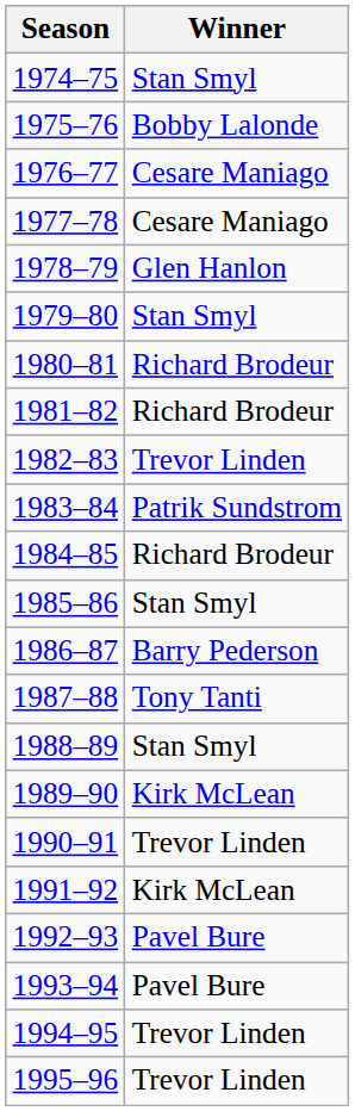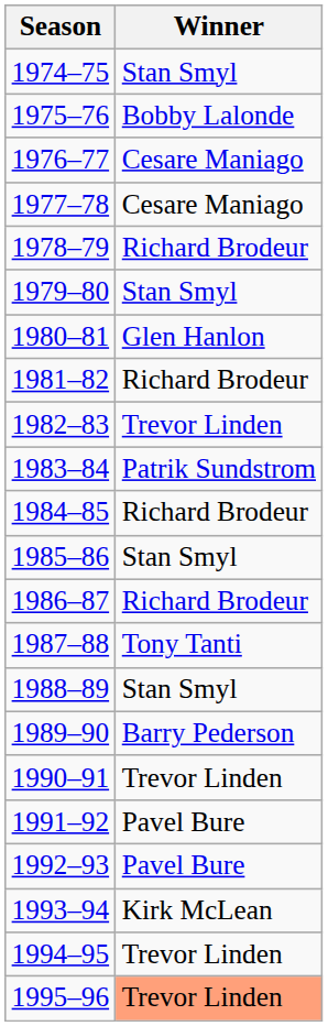 <table class="wikitable">
 <tr>
 <th>Season</th>
 <th>Winner</th>
 </tr>
 <tr>
 <td><a href='#'>1974–75</a></td>
 <td><a href='#'>Stan Smyl</a></td>
 </tr>
 <tr>
 <td><a href='#'>1975–76</a></td>
 <td><a href='#'>Bobby Lalonde</a></td>
 </tr>
 <tr>
 <td><a href='#'>1976–77</a></td>
 <td><a href='#'>Cesare Maniago</a></td>
 </tr>
 <tr>
 <td><a href='#'>1977–78</a></td>
 <td>Cesare Maniago</td>
 </tr>
 <tr>
 <td><a href='#'>1978–79</a></td>
-<td><a href='#'>Glen Hanlon</a></td>
+<td><a href='#'>Richard Brodeur</a></td>
 </tr>
 <tr>
 <td><a href='#'>1979–80</a></td>
 <td><a href='#'>Stan Smyl</a></td>
 </tr>
 <tr>
 <td><a href='#'>1980–81</a></td>
-<td><a href='#'>Richard Brodeur</a></td>
+<td><a href='#'>Glen Hanlon</a></td>
 </tr>
 <tr>
 <td><a href='#'>1981–82</a></td>
 <td>Richard Brodeur</td>
 </tr>
 <tr>
 <td><a href='#'>1982–83</a></td>
 <td><a href='#'>Trevor Linden</a></td>
 </tr>
 <tr>
 <td><a href='#'>1983–84</a></td>
 <td><a href='#'>Patrik Sundstrom</a></td>
 </tr>
 <tr>
 <td><a href='#'>1984–85</a></td>
 <td>Richard Brodeur</td>
 </tr>
 <tr>
 <td><a href='#'>1985–86</a></td>
 <td>Stan Smyl</td>
 </tr>
 <tr>
 <td><a href='#'>1986–87</a></td>
-<td><a href='#'>Barry Pederson</a></td>
+<td><a href='#'>Richard Brodeur</a></td>
 </tr>
 <tr>
 <td><a href='#'>1987–88</a></td>
 <td><a href='#'>Tony Tanti</a></td>
 </tr>
 <tr>
 <td><a href='#'>1988–89</a></td>
 <td>Stan Smyl</td>
 </tr>
 <tr>
 <td><a href='#'>1989–90</a></td>
-<td><a href='#'>Kirk McLean</a></td>
+<td><a href='#'>Barry Pederson</a></td>
 </tr>
 <tr>
 <td><a href='#'>1990–91</a></td>
 <td>Trevor Linden</td>
 </tr>
 <tr>
 <td><a href='#'>1991–92</a></td>
-<td>Kirk McLean</td>
+<td>Pavel Bure</td>
 </tr>
 <tr>
 <td><a href='#'>1992–93</a></td>
 <td><a href='#'>Pavel Bure</a></td>
 </tr>
 <tr>
 <td><a href='#'>1993–94</a></td>
-<td>Pavel Bure</td>
+<td>Kirk McLean</td>
 </tr>
 <tr>
 <td><a href='#'>1994–95</a></td>
 <td>Trevor Linden</td>
 </tr>
 <tr>
 <td><a href='#'>1995–96</a></td>
-<td>Trevor Linden</td>
+<td style="background: lightsalmon;">Trevor Linden</td>
 </tr>
 </table>
